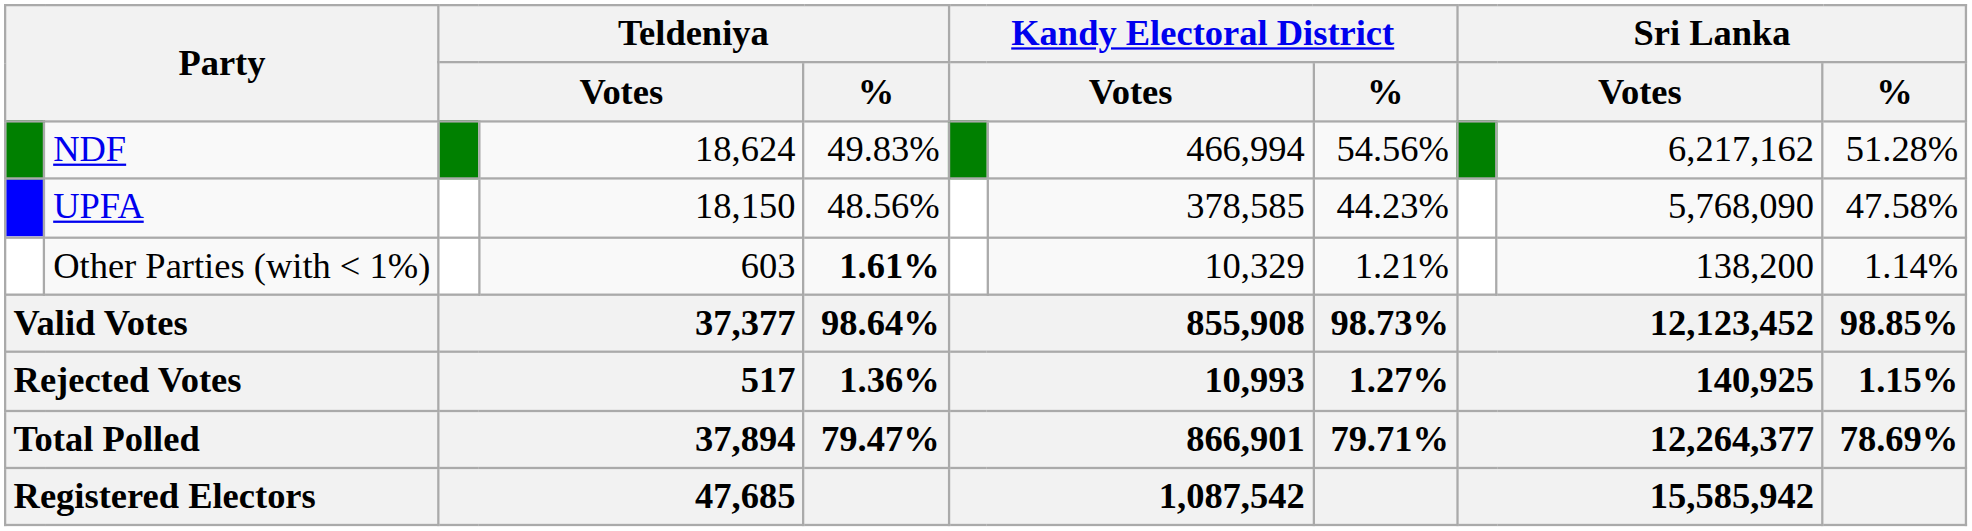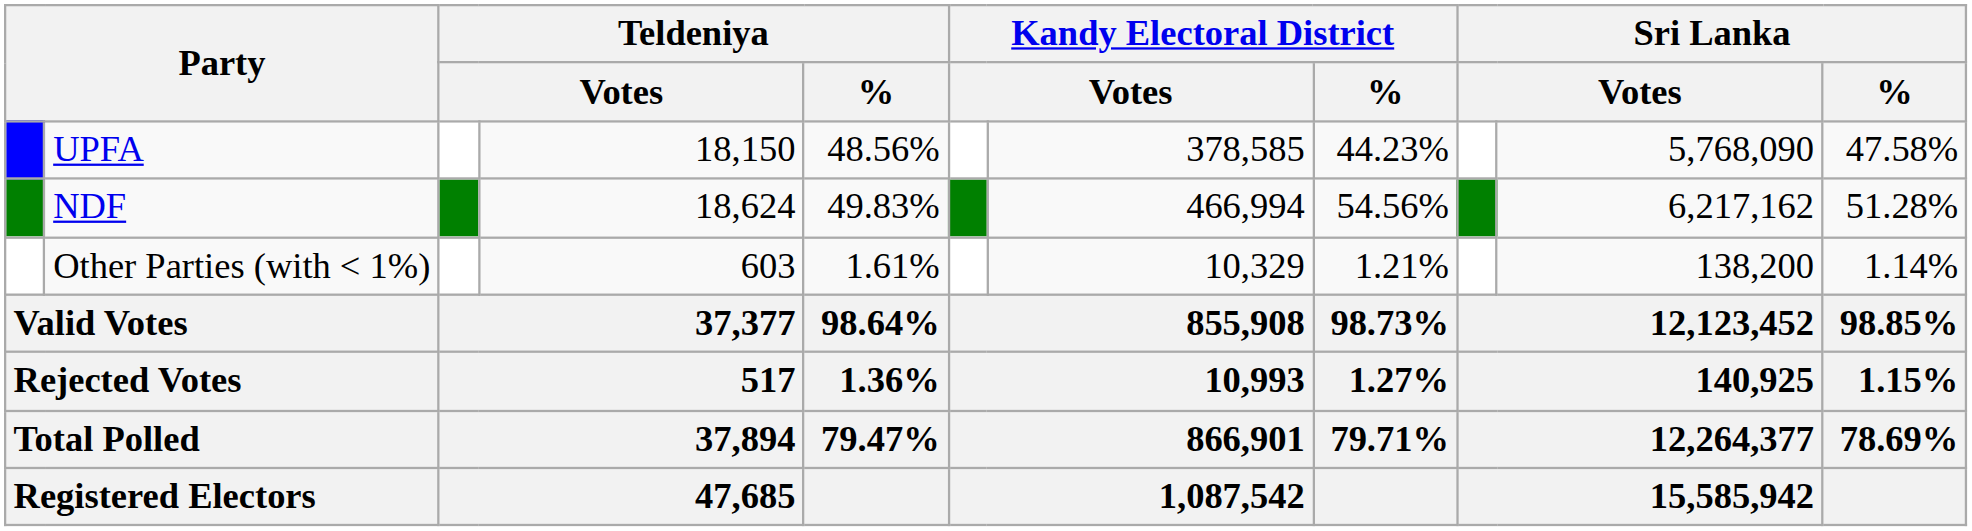 <table class="wikitable">
 <tr>
 <th colspan="2" width="144px"rowspan="2">Party</th>
 <th colspan="3" width="216px">Teldeniya</th>
 <th colspan="3" width="216px"><a href='#'>Kandy Electoral District</a></th>
 <th colspan="3" width="216px">Sri Lanka</th>
 </tr>
 <tr>
 <th colspan="2" width="144px">Votes</th>
 <th>%</th>
 <th colspan="2" width="144px">Votes</th>
 <th>%</th>
 <th colspan="2" width="144px">Votes</th>
 <th>%</th>
 </tr>
 <tr>
+<td style="background-color:blue;" width="10px"></td>
+<td style="text-align:left;"><a href='#'>UPFA</a></td>
+<td style="background-color:white;" width="10px"></td>
+<td style="text-align:right;">18,150</td>
+<td style="text-align:right;">48.56%</td>
+<td style="background-color:white;" width="10px"></td>
+<td style="text-align:right;">378,585</td>
+<td style="text-align:right;">44.23%</td>
+<td style="background-color:white;" width="10px"></td>
+<td style="text-align:right;">5,768,090</td>
+<td style="text-align:right;">47.58%</td>
+</tr>
+<tr>
 <td style="background-color:green;" width="10px"></td>
 <td style="text-align:left;"><a href='#'>NDF</a></td>
 <td style="background-color:green;" width="10px"></td>
 <td style="text-align:right;">18,624</td>
 <td style="text-align:right;">49.83%</td>
 <td style="background-color:green;" width="10px"></td>
 <td style="text-align:right;">466,994</td>
 <td style="text-align:right;">54.56%</td>
 <td style="background-color:green;" width="10px"></td>
 <td style="text-align:right;">6,217,162</td>
 <td style="text-align:right;">51.28%</td>
 </tr>
 <tr>
-<td style="background-color:blue;" width="10px"></td>
-<td style="text-align:left;"><a href='#'>UPFA</a></td>
-<td style="background-color:white;" width="10px"></td>
-<td style="text-align:right;">18,150</td>
-<td style="text-align:right;">48.56%</td>
-<td style="background-color:white;" width="10px"></td>
-<td style="text-align:right;">378,585</td>
-<td style="text-align:right;">44.23%</td>
-<td style="background-color:white;" width="10px"></td>
-<td style="text-align:right;">5,768,090</td>
-<td style="text-align:right;">47.58%</td>
-</tr>
-<tr>
 <td style="background-color:white;" width="10px"></td>
 <td style="text-align:left;">Other Parties (with < 1%)</td>
 <td style="background-color:white;" width="10px"></td>
 <td style="text-align:right;">603</td>
-<td style="text-align:right;"><strong>1.61%</strong></td>
+<td style="text-align:right;">1.61%</td>
 <td style="background-color:white;" width="10px"></td>
 <td style="text-align:right;">10,329</td>
 <td style="text-align:right;">1.21%</td>
 <td style="background-color:white;" width="10px"></td>
 <td style="text-align:right;">138,200</td>
 <td style="text-align:right;">1.14%</td>
 </tr>
 <tr>
 <th colspan="2" width="144px"style="text-align:left;">Valid Votes</th>
 <th style="text-align:right;"colspan="2" width="144px">37,377</th>
 <th style="text-align:right;">98.64%</th>
 <th style="text-align:right;"colspan="2" width="144px">855,908</th>
 <th style="text-align:right;">98.73%</th>
 <th style="text-align:right;"colspan="2" width="144px">12,123,452</th>
 <th style="text-align:right;">98.85%</th>
 </tr>
 <tr>
 <th colspan="2" width="144px"style="text-align:left;">Rejected Votes</th>
 <th style="text-align:right;"colspan="2" width="144px">517</th>
 <th style="text-align:right;">1.36%</th>
 <th style="text-align:right;"colspan="2" width="144px">10,993</th>
 <th style="text-align:right;">1.27%</th>
 <th style="text-align:right;"colspan="2" width="144px">140,925</th>
 <th style="text-align:right;">1.15%</th>
 </tr>
 <tr>
 <th colspan="2" width="144px"style="text-align:left;">Total Polled</th>
 <th style="text-align:right;"colspan="2" width="144px">37,894</th>
 <th style="text-align:right;">79.47%</th>
 <th style="text-align:right;"colspan="2" width="144px">866,901</th>
 <th style="text-align:right;">79.71%</th>
 <th style="text-align:right;"colspan="2" width="144px">12,264,377</th>
 <th style="text-align:right;">78.69%</th>
 </tr>
 <tr>
 <th colspan="2" width="144px"style="text-align:left;">Registered Electors</th>
 <th style="text-align:right;"colspan="2" width="144px">47,685</th>
 <th></th>
 <th style="text-align:right;"colspan="2" width="144px">1,087,542</th>
 <th></th>
 <th style="text-align:right;"colspan="2" width="144px">15,585,942</th>
 <th></th>
 </tr>
 </table>
